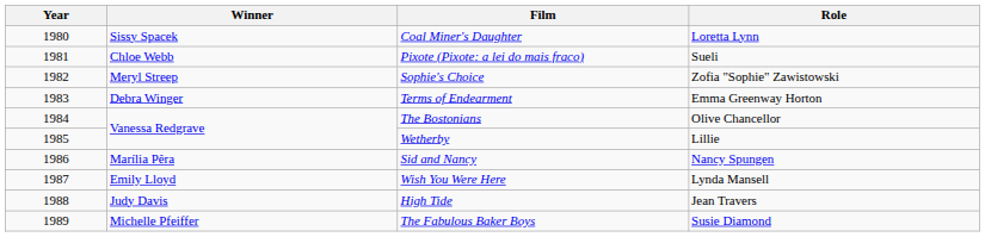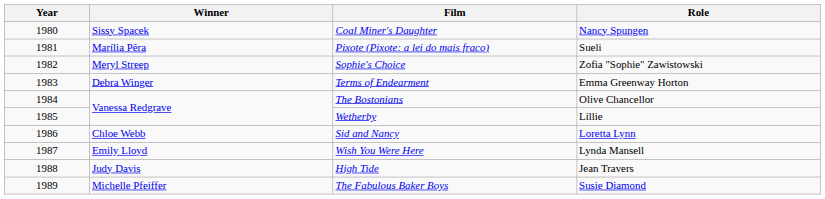 <table class="wikitable" width="95%" cellpadding="5">
 <tr>
 <th width="100"><strong>Year</strong></th>
 <th width="300"><strong>Winner</strong></th>
 <th width="300"><strong>Film</strong></th>
 <th width="300"><strong>Role</strong></th>
 </tr>
 <tr>
 <td style="text-align:center;">1980</td>
 <td><a href='#'>Sissy Spacek</a></td>
 <td><em><a href='#'>Coal Miner's Daughter</a></em></td>
-<td><a href='#'>Loretta Lynn</a></td>
+<td><a href='#'>Nancy Spungen</a></td>
 </tr>
 <tr>
 <td style="text-align:center;">1981</td>
-<td><a href='#'>Chloe Webb</a></td>
+<td><a href='#'>Marília Pêra</a></td>
 <td><em><a href='#'>Pixote (Pixote: a lei do mais fraco)</a></em></td>
 <td>Sueli</td>
 </tr>
 <tr>
 <td style="text-align:center;">1982</td>
 <td><a href='#'>Meryl Streep</a></td>
 <td><em><a href='#'>Sophie's Choice</a></em></td>
 <td>Zofia "Sophie" Zawistowski</td>
 </tr>
 <tr>
 <td style="text-align:center;">1983</td>
 <td><a href='#'>Debra Winger</a></td>
 <td><em><a href='#'>Terms of Endearment</a></em></td>
 <td>Emma Greenway Horton</td>
 </tr>
 <tr>
 <td style="text-align:center;">1984</td>
 <td rowspan=2><a href='#'>Vanessa Redgrave</a></td>
 <td><em><a href='#'>The Bostonians</a></em></td>
 <td>Olive Chancellor</td>
 </tr>
 <tr>
 <td style="text-align:center;">1985</td>
 <td><em><a href='#'>Wetherby</a></em></td>
 <td>Lillie</td>
 </tr>
 <tr>
 <td style="text-align:center;">1986</td>
-<td><a href='#'>Marília Pêra</a></td>
+<td><a href='#'>Chloe Webb</a></td>
 <td><em><a href='#'>Sid and Nancy</a></em></td>
-<td><a href='#'>Nancy Spungen</a></td>
+<td><a href='#'>Loretta Lynn</a></td>
 </tr>
 <tr>
 <td style="text-align:center;">1987</td>
 <td><a href='#'>Emily Lloyd</a></td>
 <td><em><a href='#'>Wish You Were Here</a></em></td>
 <td>Lynda Mansell</td>
 </tr>
 <tr>
 <td style="text-align:center;">1988</td>
 <td><a href='#'>Judy Davis</a></td>
 <td><em><a href='#'>High Tide</a></em></td>
 <td>Jean Travers</td>
 </tr>
 <tr>
 <td style="text-align:center;">1989</td>
 <td><a href='#'>Michelle Pfeiffer</a></td>
 <td><em><a href='#'>The Fabulous Baker Boys</a></em></td>
 <td><a href='#'>Susie Diamond</a></td>
 </tr>
 </table>
